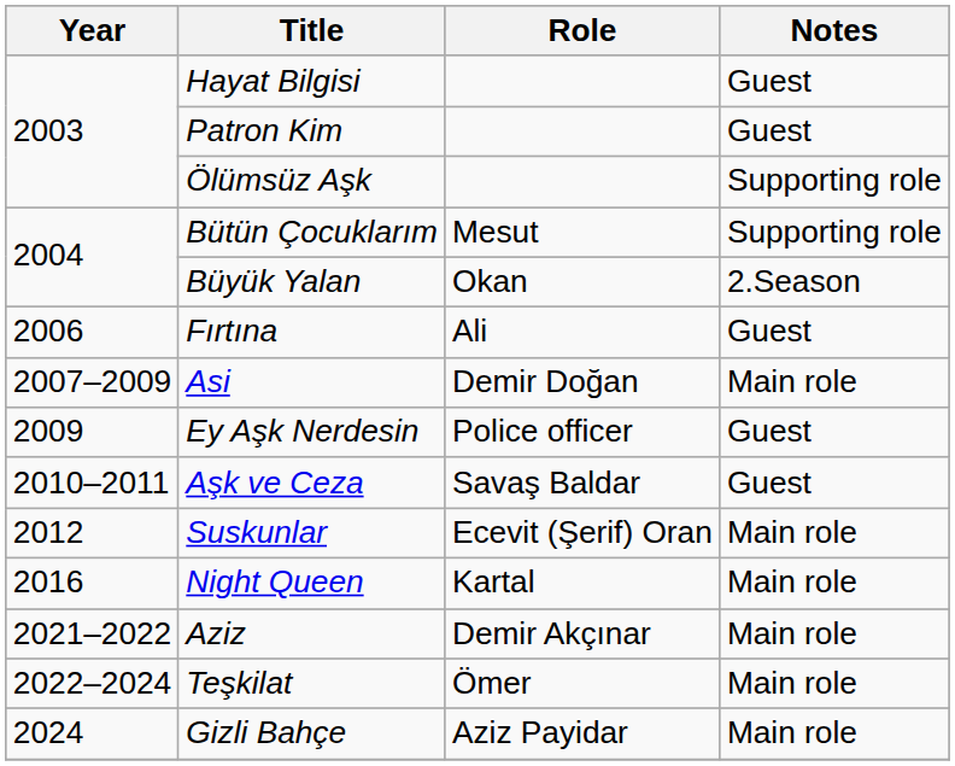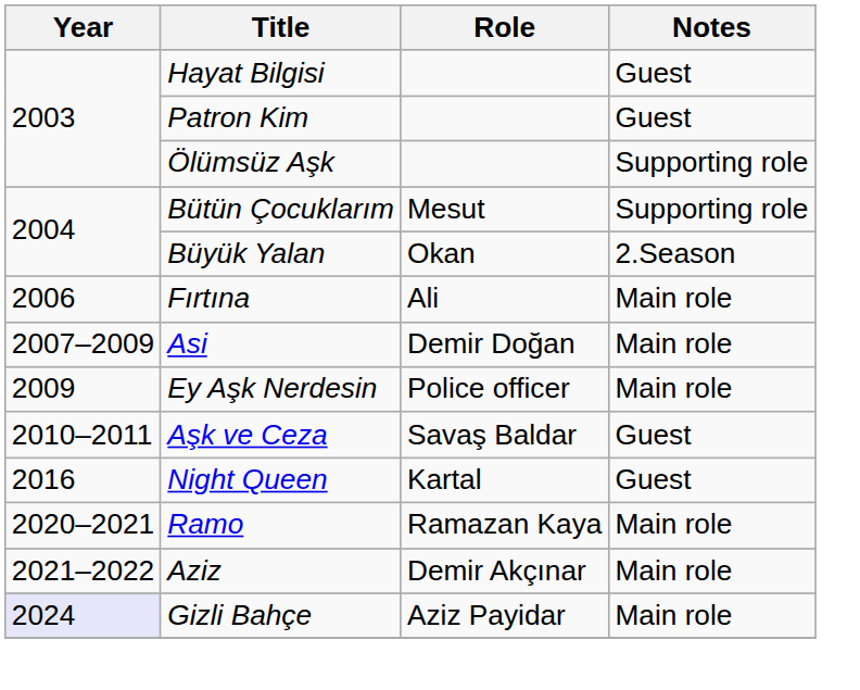 <table class="wikitable sortable">
 <tr>
 <th>Year</th>
 <th>Title</th>
 <th class="unsortable">Role</th>
 <th class="unsortable">Notes</th>
 </tr>
 <tr>
 <td rowspan="3">2003</td>
 <td><em>Hayat Bilgisi</em></td>
 <td></td>
 <td>Guest</td>
 </tr>
 <tr>
 <td><em>Patron Kim</em></td>
 <td></td>
 <td>Guest</td>
 </tr>
 <tr>
 <td><em>Ölümsüz Aşk</em></td>
 <td></td>
 <td>Supporting role</td>
 </tr>
 <tr>
 <td rowspan="2">2004</td>
 <td><em>Bütün Çocuklarım</em></td>
 <td>Mesut</td>
 <td>Supporting role</td>
 </tr>
 <tr>
 <td><em>Büyük Yalan</em></td>
 <td>Okan</td>
 <td>2.Season</td>
 </tr>
 <tr>
 <td>2006</td>
 <td><em>Fırtına</em></td>
 <td>Ali</td>
-<td>Guest</td>
+<td>Main role</td>
 </tr>
 <tr>
 <td>2007–2009</td>
 <td><em><a href='#'>Asi</a></em></td>
 <td>Demir Doğan</td>
 <td>Main role</td>
 </tr>
 <tr>
 <td>2009</td>
 <td><em>Ey Aşk Nerdesin</em></td>
 <td>Police officer</td>
-<td>Guest</td>
+<td>Main role</td>
 </tr>
 <tr>
 <td>2010–2011</td>
 <td><em><a href='#'>Aşk ve Ceza</a></em></td>
 <td>Savaş Baldar</td>
 <td>Guest</td>
 </tr>
 <tr>
-<td>2012</td>
-<td><em><a href='#'>Suskunlar</a></em></td>
-<td>Ecevit (Şerif) Oran</td>
-<td>Main role</td>
-</tr>
-<tr>
 <td>2016</td>
 <td><em><a href='#'>Night Queen</a></em></td>
 <td>Kartal</td>
+<td>Guest</td>
+</tr>
+<tr>
+<td>2020–2021</td>
+<td><em><a href='#'>Ramo</a></em></td>
+<td>Ramazan Kaya</td>
 <td>Main role</td>
 </tr>
 <tr>
 <td>2021–2022</td>
 <td><em>Aziz</em></td>
 <td>Demir Akçınar</td>
 <td>Main role</td>
 </tr>
 <tr>
-<td>2022–2024</td>
-<td><em>Teşkilat</em></td>
-<td>Ömer</td>
-<td>Main role</td>
-</tr>
-<tr>
-<td>2024</td>
+<td style="background: lavender;">2024</td>
 <td><em>Gizli Bahçe</em></td>
 <td>Aziz Payidar</td>
 <td>Main role</td>
 </tr>
 <tr>
 </tr>
 </table>
